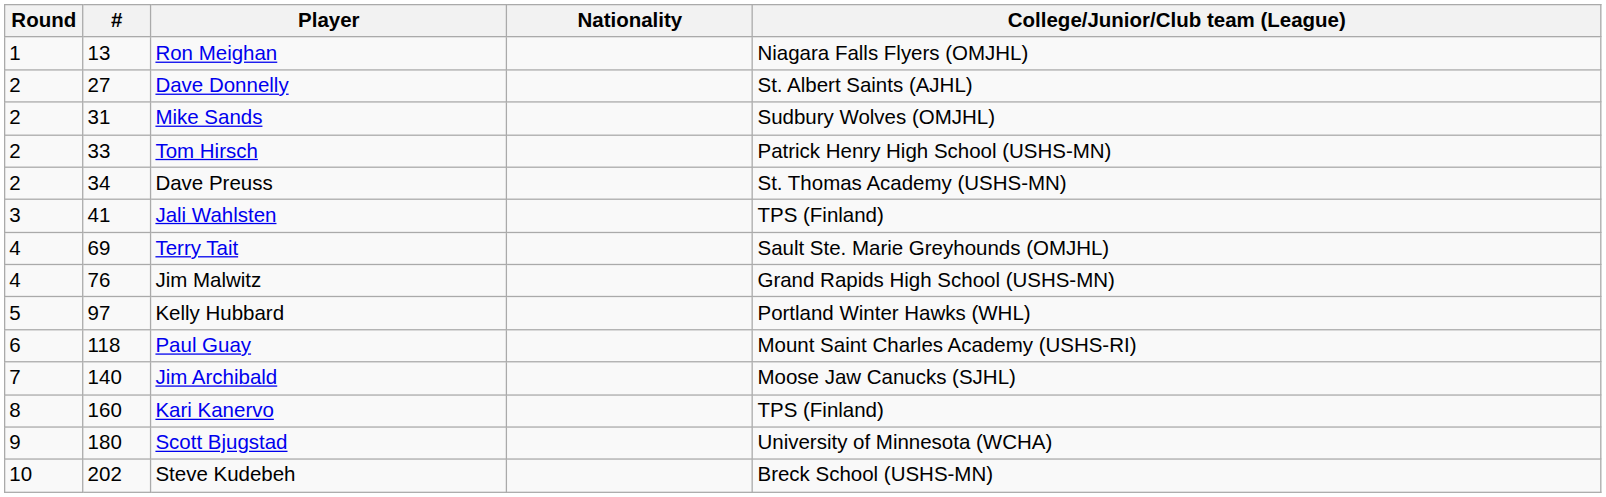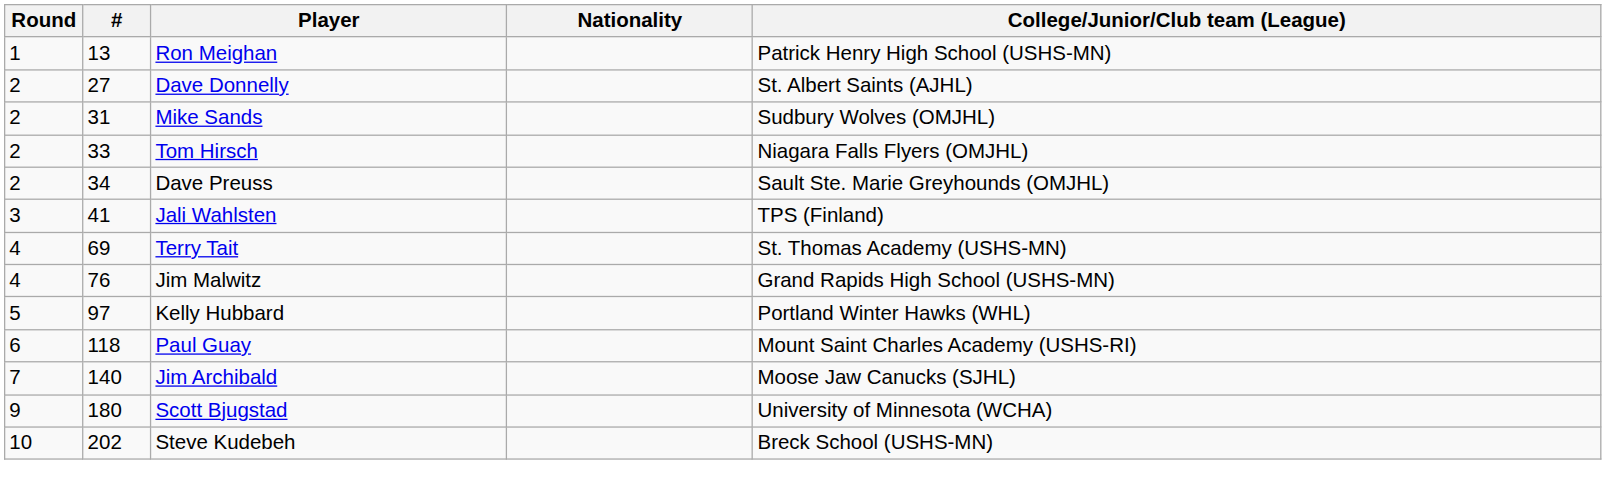 <table class="wikitable">
 <tr align="center">
 <th bgcolor="#DDDDFF" width="4.0%">Round</th>
 <th bgcolor="#DDDDFF" width="4.0%">#</th>
 <th bgcolor="#DDDDFF" width="21.0%">Player</th>
 <th bgcolor="#DDDDFF" width="14.5%">Nationality</th>
 <th bgcolor="#DDDDFF" width="50.0%">College/Junior/Club team (League)</th>
 </tr>
 <tr>
 <td>1</td>
 <td>13</td>
 <td><a href='#'>Ron Meighan</a></td>
 <td></td>
-<td>Niagara Falls Flyers (OMJHL)</td>
+<td>Patrick Henry High School (USHS-MN)</td>
 </tr>
 <tr>
 <td>2</td>
 <td>27</td>
 <td><a href='#'>Dave Donnelly</a></td>
 <td></td>
 <td>St. Albert Saints (AJHL)</td>
 </tr>
 <tr>
 <td>2</td>
 <td>31</td>
 <td><a href='#'>Mike Sands</a></td>
 <td></td>
 <td>Sudbury Wolves (OMJHL)</td>
 </tr>
 <tr>
 <td>2</td>
 <td>33</td>
 <td><a href='#'>Tom Hirsch</a></td>
 <td></td>
-<td>Patrick Henry High School (USHS-MN)</td>
+<td>Niagara Falls Flyers (OMJHL)</td>
 </tr>
 <tr>
 <td>2</td>
 <td>34</td>
 <td>Dave Preuss</td>
 <td></td>
-<td>St. Thomas Academy (USHS-MN)</td>
+<td>Sault Ste. Marie Greyhounds (OMJHL)</td>
 </tr>
 <tr>
 <td>3</td>
 <td>41</td>
 <td><a href='#'>Jali Wahlsten</a></td>
 <td></td>
 <td>TPS (Finland)</td>
 </tr>
 <tr>
 <td>4</td>
 <td>69</td>
 <td><a href='#'>Terry Tait</a></td>
 <td></td>
-<td>Sault Ste. Marie Greyhounds (OMJHL)</td>
+<td>St. Thomas Academy (USHS-MN)</td>
 </tr>
 <tr>
 <td>4</td>
 <td>76</td>
 <td>Jim Malwitz</td>
 <td></td>
 <td>Grand Rapids High School (USHS-MN)</td>
 </tr>
 <tr>
 <td>5</td>
 <td>97</td>
 <td>Kelly Hubbard</td>
 <td></td>
 <td>Portland Winter Hawks (WHL)</td>
 </tr>
 <tr>
 <td>6</td>
 <td>118</td>
 <td><a href='#'>Paul Guay</a></td>
 <td></td>
 <td>Mount Saint Charles Academy (USHS-RI)</td>
 </tr>
 <tr>
 <td>7</td>
 <td>140</td>
 <td><a href='#'>Jim Archibald</a></td>
 <td></td>
 <td>Moose Jaw Canucks (SJHL)</td>
 </tr>
 <tr>
-<td>8</td>
-<td>160</td>
-<td><a href='#'>Kari Kanervo</a></td>
-<td></td>
-<td>TPS (Finland)</td>
-</tr>
-<tr>
 <td>9</td>
 <td>180</td>
 <td><a href='#'>Scott Bjugstad</a></td>
 <td></td>
 <td>University of Minnesota (WCHA)</td>
 </tr>
 <tr>
 <td>10</td>
 <td>202</td>
 <td>Steve Kudebeh</td>
 <td></td>
 <td>Breck School (USHS-MN)</td>
 </tr>
 </table>
